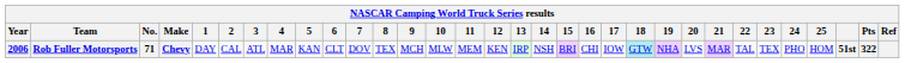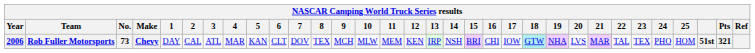 <table class="wikitable" style="text-align:center; font-size:75%">
 <tr>
 <th colspan=32><a href='#'>NASCAR Camping World Truck Series</a> results</th>
 </tr>
 <tr>
 <th>Year</th>
 <th>Team</th>
 <th>No.</th>
 <th>Make</th>
 <th>1</th>
 <th>2</th>
 <th>3</th>
 <th>4</th>
 <th>5</th>
 <th>6</th>
 <th>7</th>
 <th>8</th>
 <th>9</th>
 <th>10</th>
 <th>11</th>
 <th>12</th>
 <th>13</th>
 <th>14</th>
 <th>15</th>
 <th>16</th>
 <th>17</th>
 <th>18</th>
 <th>19</th>
 <th>20</th>
 <th>21</th>
 <th>22</th>
 <th>23</th>
 <th>24</th>
 <th>25</th>
 <th></th>
 <th>Pts</th>
 <th>Ref</th>
 </tr>
 <tr>
 <th><a href='#'>2006</a></th>
 <th><a href='#'>Rob Fuller Motorsports</a></th>
-<th>71</th>
+<th>73</th>
 <th><a href='#'>Chevy</a></th>
 <td><a href='#'>DAY</a></td>
 <td><a href='#'>CAL</a></td>
 <td><a href='#'>ATL</a></td>
 <td><a href='#'>MAR</a></td>
 <td><a href='#'>KAN</a></td>
 <td><a href='#'>CLT</a></td>
 <td><a href='#'>DOV</a></td>
 <td><a href='#'>TEX</a></td>
 <td><a href='#'>MCH</a></td>
 <td><a href='#'>MLW</a></td>
 <td><a href='#'>MEM</a></td>
 <td><a href='#'>KEN</a></td>
 <td style="background:#DFFFDF;"><a href='#'>IRP</a><br></td>
 <td><a href='#'>NSH</a></td>
 <td style="background:#EFCFFF;"><a href='#'>BRI</a><br></td>
 <td><a href='#'>CHI</a></td>
 <td><a href='#'>IOW</a></td>
 <td style="background: paleturquoise;"><a href='#'>GTW</a></td>
 <td style="background:#EFCFFF;"><a href='#'>NHA</a><br></td>
 <td><a href='#'>LVS</a></td>
 <td style="background:#EFCFFF;"><a href='#'>MAR</a><br></td>
 <td><a href='#'>TAL</a></td>
 <td><a href='#'>TEX</a></td>
 <td><a href='#'>PHO</a></td>
 <td><a href='#'>HOM</a></td>
 <th>51st</th>
-<th>322</th>
+<th>321</th>
 <th></th>
 </tr>
 </table>
